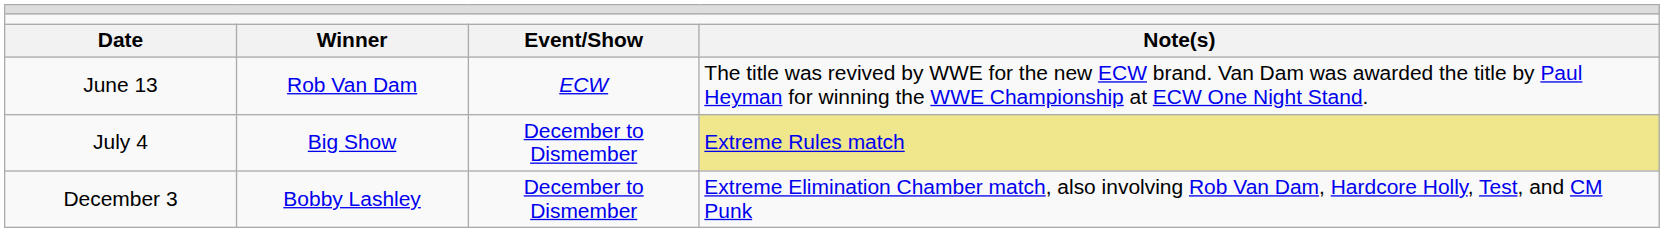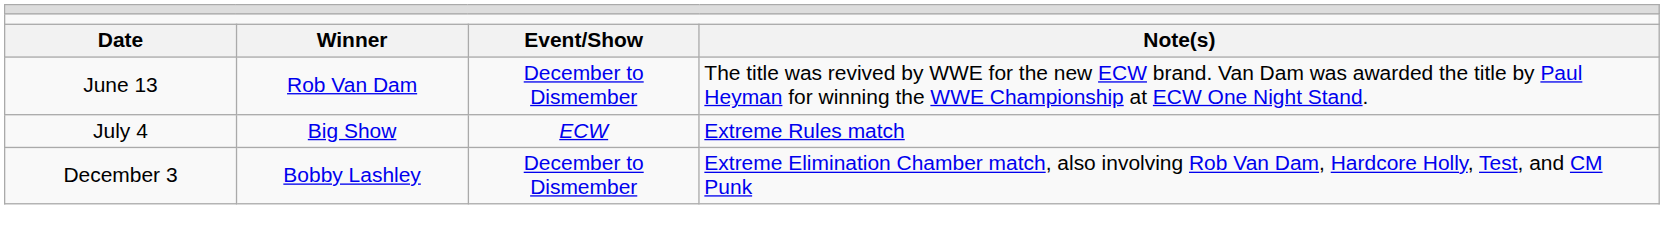 <table class="wikitable" style="text-align:center; width:100%;">
 <tr style="background:#ddd;">
 <td colspan="5"></td>
 </tr>
 <tr>
 <td colspan="5"><strong></strong></td>
 </tr>
 <tr>
 <th width=14%>Date</th>
 <th width=14%>Winner</th>
 <th width=14%>Event/Show</th>
 <th width=58%>Note(s)</th>
 </tr>
 <tr>
 <td>June 13</td>
 <td><a href='#'>Rob Van Dam</a></td>
-<td><em><a href='#'>ECW</a></em></td>
+<td><a href='#'>December to Dismember</a></td>
 <td align=left>The title was revived by WWE for the new <a href='#'>ECW</a> brand. Van Dam was awarded the title by <a href='#'>Paul Heyman</a> for winning the <a href='#'>WWE Championship</a> at <a href='#'>ECW One Night Stand</a>.</td>
 </tr>
 <tr>
 <td>July 4</td>
 <td><a href='#'>Big Show</a></td>
-<td><a href='#'>December to Dismember</a></td>
-<td align=left style="background: khaki;"><a href='#'>Extreme Rules match</a></td>
+<td><em><a href='#'>ECW</a></em></td>
+<td align=left><a href='#'>Extreme Rules match</a></td>
 </tr>
 <tr>
 <td>December 3</td>
 <td><a href='#'>Bobby Lashley</a></td>
 <td><a href='#'>December to Dismember</a></td>
 <td align=left><a href='#'>Extreme Elimination Chamber match</a>, also involving <a href='#'>Rob Van Dam</a>, <a href='#'>Hardcore Holly</a>, <a href='#'>Test</a>, and <a href='#'>CM Punk</a></td>
 </tr>
 </table>
